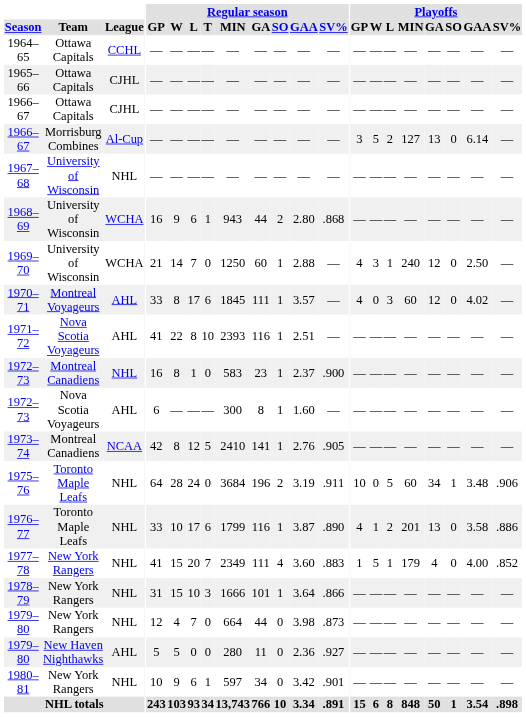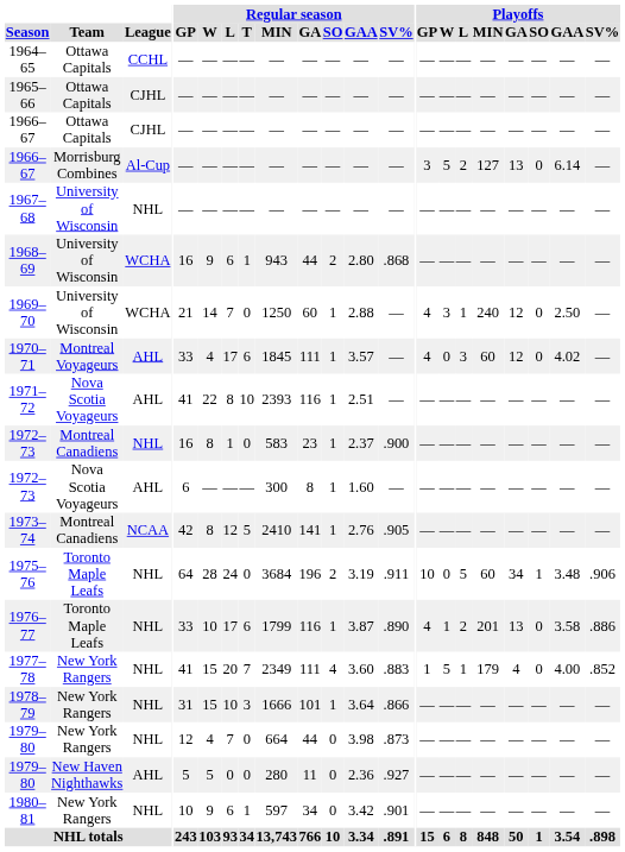 <table border="0" cellpadding="1" cellspacing="0" style="width:90%; text-align:center;">
 <tr bgcolor="#e0e0e0">
 <th colspan="3" bgcolor="#ffffff"></th>
 <th rowspan="99" bgcolor="#ffffff"></th>
 <th colspan="9" bgcolor="#e0e0e0"><a href='#'>Regular season</a></th>
 <th rowspan="99" bgcolor="#ffffff"></th>
 <th colspan="8" bgcolor="#e0e0e0"><a href='#'>Playoffs</a></th>
 </tr>
 <tr bgcolor="#e0e0e0">
 <th><a href='#'>Season</a></th>
 <th>Team</th>
 <th>League</th>
 <th>GP</th>
 <th>W</th>
 <th>L</th>
 <th>T</th>
 <th>MIN</th>
 <th>GA</th>
 <th><a href='#'>SO</a></th>
 <th><a href='#'>GAA</a></th>
 <th><a href='#'>SV%</a></th>
 <th>GP</th>
 <th>W</th>
 <th>L</th>
 <th>MIN</th>
 <th>GA</th>
 <th>SO</th>
 <th>GAA</th>
 <th>SV%</th>
 </tr>
 <tr>
 <td>1964–65</td>
 <td>Ottawa Capitals</td>
 <td><a href='#'>CCHL</a></td>
 <td>—</td>
 <td>—</td>
 <td>—</td>
 <td>—</td>
 <td>—</td>
 <td>—</td>
 <td>—</td>
 <td>—</td>
 <td>—</td>
 <td>—</td>
 <td>—</td>
 <td>—</td>
 <td>—</td>
 <td>—</td>
 <td>—</td>
 <td>—</td>
 <td>—</td>
 </tr>
 <tr bgcolor="#f0f0f0">
 <td>1965–66</td>
 <td>Ottawa Capitals</td>
 <td>CJHL</td>
 <td>—</td>
 <td>—</td>
 <td>—</td>
 <td>—</td>
 <td>—</td>
 <td>—</td>
 <td>—</td>
 <td>—</td>
 <td>—</td>
 <td>—</td>
 <td>—</td>
 <td>—</td>
 <td>—</td>
 <td>—</td>
 <td>—</td>
 <td>—</td>
 <td>—</td>
 </tr>
 <tr>
 <td>1966–67</td>
 <td>Ottawa Capitals</td>
 <td>CJHL</td>
 <td>—</td>
 <td>—</td>
 <td>—</td>
 <td>—</td>
 <td>—</td>
 <td>—</td>
 <td>—</td>
 <td>—</td>
 <td>—</td>
 <td>—</td>
 <td>—</td>
 <td>—</td>
 <td>—</td>
 <td>—</td>
 <td>—</td>
 <td>—</td>
 <td>—</td>
 </tr>
 <tr bgcolor="#f0f0f0">
 <td><a href='#'>1966–67</a></td>
 <td>Morrisburg Combines</td>
 <td><a href='#'>Al-Cup</a></td>
 <td>—</td>
 <td>—</td>
 <td>—</td>
 <td>—</td>
 <td>—</td>
 <td>—</td>
 <td>—</td>
 <td>—</td>
 <td>—</td>
 <td>3</td>
 <td>5</td>
 <td>2</td>
 <td>127</td>
 <td>13</td>
 <td>0</td>
 <td>6.14</td>
 <td>—</td>
 </tr>
 <tr>
 <td><a href='#'>1967–68</a></td>
 <td><a href='#'>University of Wisconsin</a></td>
 <td>NHL</td>
 <td>—</td>
 <td>—</td>
 <td>—</td>
 <td>—</td>
 <td>—</td>
 <td>—</td>
 <td>—</td>
 <td>—</td>
 <td>—</td>
 <td>—</td>
 <td>—</td>
 <td>—</td>
 <td>—</td>
 <td>—</td>
 <td>—</td>
 <td>—</td>
 <td>—</td>
 </tr>
 <tr bgcolor="#f0f0f0">
 <td><a href='#'>1968–69</a></td>
 <td>University of Wisconsin</td>
 <td><a href='#'>WCHA</a></td>
 <td>16</td>
 <td>9</td>
 <td>6</td>
 <td>1</td>
 <td>943</td>
 <td>44</td>
 <td>2</td>
 <td>2.80</td>
 <td>.868</td>
 <td>—</td>
 <td>—</td>
 <td>—</td>
 <td>—</td>
 <td>—</td>
 <td>—</td>
 <td>—</td>
 <td>—</td>
 </tr>
 <tr>
 <td><a href='#'>1969–70</a></td>
 <td>University of Wisconsin</td>
 <td>WCHA</td>
 <td>21</td>
 <td>14</td>
 <td>7</td>
 <td>0</td>
 <td>1250</td>
 <td>60</td>
 <td>1</td>
 <td>2.88</td>
 <td>—</td>
 <td>4</td>
 <td>3</td>
 <td>1</td>
 <td>240</td>
 <td>12</td>
 <td>0</td>
 <td>2.50</td>
 <td>—</td>
 </tr>
 <tr bgcolor="#f0f0f0">
 <td><a href='#'>1970–71</a></td>
 <td><a href='#'>Montreal Voyageurs</a></td>
 <td><a href='#'>AHL</a></td>
 <td>33</td>
-<td>8</td>
+<td>4</td>
 <td>17</td>
 <td>6</td>
 <td>1845</td>
 <td>111</td>
 <td>1</td>
 <td>3.57</td>
 <td>—</td>
 <td>4</td>
 <td>0</td>
 <td>3</td>
 <td>60</td>
 <td>12</td>
 <td>0</td>
 <td>4.02</td>
 <td>—</td>
 </tr>
 <tr>
 <td><a href='#'>1971–72</a></td>
 <td><a href='#'>Nova Scotia Voyageurs</a></td>
 <td>AHL</td>
 <td>41</td>
 <td>22</td>
 <td>8</td>
 <td>10</td>
 <td>2393</td>
 <td>116</td>
 <td>1</td>
 <td>2.51</td>
 <td>—</td>
 <td>—</td>
 <td>—</td>
 <td>—</td>
 <td>—</td>
 <td>—</td>
 <td>—</td>
 <td>—</td>
 <td>—</td>
 </tr>
 <tr bgcolor="#f0f0f0">
 <td><a href='#'>1972–73</a></td>
 <td><a href='#'>Montreal Canadiens</a></td>
 <td><a href='#'>NHL</a></td>
 <td>16</td>
 <td>8</td>
 <td>1</td>
 <td>0</td>
 <td>583</td>
 <td>23</td>
 <td>1</td>
 <td>2.37</td>
 <td>.900</td>
 <td>—</td>
 <td>—</td>
 <td>—</td>
 <td>—</td>
 <td>—</td>
 <td>—</td>
 <td>—</td>
 <td>—</td>
 </tr>
 <tr>
 <td><a href='#'>1972–73</a></td>
 <td>Nova Scotia Voyageurs</td>
 <td>AHL</td>
 <td>6</td>
 <td>—</td>
 <td>—</td>
 <td>—</td>
 <td>300</td>
 <td>8</td>
 <td>1</td>
 <td>1.60</td>
 <td>—</td>
 <td>—</td>
 <td>—</td>
 <td>—</td>
 <td>—</td>
 <td>—</td>
 <td>—</td>
 <td>—</td>
 <td>—</td>
 </tr>
 <tr bgcolor="#f0f0f0">
 <td><a href='#'>1973–74</a></td>
 <td>Montreal Canadiens</td>
 <td><a href='#'>NCAA</a></td>
 <td>42</td>
 <td>8</td>
 <td>12</td>
 <td>5</td>
 <td>2410</td>
 <td>141</td>
 <td>1</td>
 <td>2.76</td>
 <td>.905</td>
 <td>—</td>
 <td>—</td>
 <td>—</td>
 <td>—</td>
 <td>—</td>
 <td>—</td>
 <td>—</td>
 <td>—</td>
 </tr>
 <tr>
 <td><a href='#'>1975–76</a></td>
 <td><a href='#'>Toronto Maple Leafs</a></td>
 <td>NHL</td>
 <td>64</td>
 <td>28</td>
 <td>24</td>
 <td>0</td>
 <td>3684</td>
 <td>196</td>
 <td>2</td>
 <td>3.19</td>
 <td>.911</td>
 <td>10</td>
 <td>0</td>
 <td>5</td>
 <td>60</td>
 <td>34</td>
 <td>1</td>
 <td>3.48</td>
 <td>.906</td>
 </tr>
 <tr bgcolor="#f0f0f0">
 <td><a href='#'>1976–77</a></td>
 <td>Toronto Maple Leafs</td>
 <td>NHL</td>
 <td>33</td>
 <td>10</td>
 <td>17</td>
 <td>6</td>
 <td>1799</td>
 <td>116</td>
 <td>1</td>
 <td>3.87</td>
 <td>.890</td>
 <td>4</td>
 <td>1</td>
 <td>2</td>
 <td>201</td>
 <td>13</td>
 <td>0</td>
 <td>3.58</td>
 <td>.886</td>
 </tr>
 <tr>
 <td><a href='#'>1977–78</a></td>
 <td><a href='#'>New York Rangers</a></td>
 <td>NHL</td>
 <td>41</td>
 <td>15</td>
 <td>20</td>
 <td>7</td>
 <td>2349</td>
 <td>111</td>
 <td>4</td>
 <td>3.60</td>
 <td>.883</td>
 <td>1</td>
 <td>5</td>
 <td>1</td>
 <td>179</td>
 <td>4</td>
 <td>0</td>
 <td>4.00</td>
 <td>.852</td>
 </tr>
 <tr bgcolor="#f0f0f0">
 <td><a href='#'>1978–79</a></td>
 <td>New York Rangers</td>
 <td>NHL</td>
 <td>31</td>
 <td>15</td>
 <td>10</td>
 <td>3</td>
 <td>1666</td>
 <td>101</td>
 <td>1</td>
 <td>3.64</td>
 <td>.866</td>
 <td>—</td>
 <td>—</td>
 <td>—</td>
 <td>—</td>
 <td>—</td>
 <td>—</td>
 <td>—</td>
 <td>—</td>
 </tr>
 <tr>
 <td><a href='#'>1979–80</a></td>
 <td>New York Rangers</td>
 <td>NHL</td>
 <td>12</td>
 <td>4</td>
 <td>7</td>
 <td>0</td>
 <td>664</td>
 <td>44</td>
 <td>0</td>
 <td>3.98</td>
 <td>.873</td>
 <td>—</td>
 <td>—</td>
 <td>—</td>
 <td>—</td>
 <td>—</td>
 <td>—</td>
 <td>—</td>
 <td>—</td>
 </tr>
 <tr bgcolor="#f0f0f0">
 <td><a href='#'>1979–80</a></td>
 <td><a href='#'>New Haven Nighthawks</a></td>
 <td>AHL</td>
 <td>5</td>
 <td>5</td>
 <td>0</td>
 <td>0</td>
 <td>280</td>
 <td>11</td>
 <td>0</td>
 <td>2.36</td>
 <td>.927</td>
 <td>—</td>
 <td>—</td>
 <td>—</td>
 <td>—</td>
 <td>—</td>
 <td>—</td>
 <td>—</td>
 <td>—</td>
 </tr>
 <tr>
 <td><a href='#'>1980–81</a></td>
 <td>New York Rangers</td>
 <td>NHL</td>
 <td>10</td>
 <td>9</td>
 <td>6</td>
 <td>1</td>
 <td>597</td>
 <td>34</td>
 <td>0</td>
 <td>3.42</td>
 <td>.901</td>
 <td>—</td>
 <td>—</td>
 <td>—</td>
 <td>—</td>
 <td>—</td>
 <td>—</td>
 <td>—</td>
 <td>—</td>
 </tr>
 <tr bgcolor="#e0e0e0">
 <th colspan=3>NHL totals</th>
 <th>243</th>
 <th>103</th>
 <th>93</th>
 <th>34</th>
 <th>13,743</th>
 <th>766</th>
 <th>10</th>
 <th>3.34</th>
 <th>.891</th>
 <th>15</th>
 <th>6</th>
 <th>8</th>
 <th>848</th>
 <th>50</th>
 <th>1</th>
 <th>3.54</th>
 <th>.898</th>
 </tr>
 </table>
